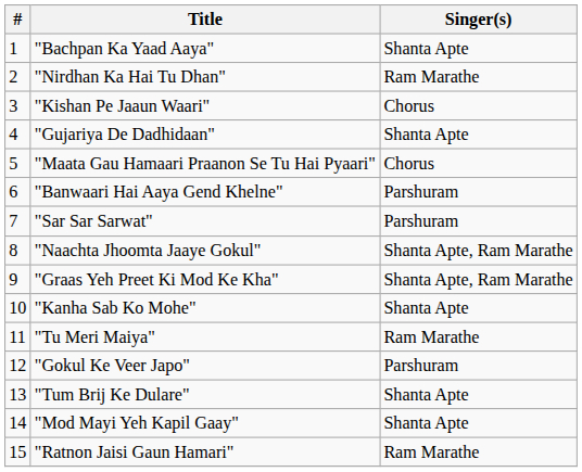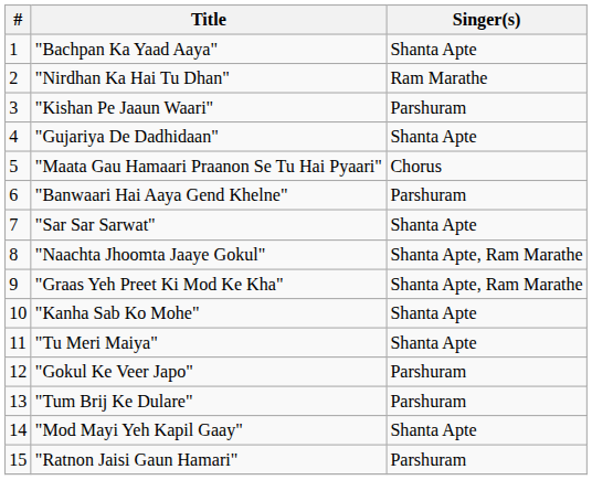 <table class="wikitable" style="font-size:95%;">
 <tr>
 <th>#</th>
 <th>Title</th>
 <th>Singer(s)</th>
 </tr>
 <tr>
 <td>1</td>
 <td>"Bachpan Ka Yaad Aaya"</td>
 <td>Shanta Apte</td>
 </tr>
 <tr>
 <td>2</td>
 <td>"Nirdhan Ka Hai Tu Dhan"</td>
 <td>Ram Marathe</td>
 </tr>
 <tr>
 <td>3</td>
 <td>"Kishan Pe Jaaun Waari"</td>
-<td>Chorus</td>
+<td>Parshuram</td>
 </tr>
 <tr>
 <td>4</td>
 <td>"Gujariya De Dadhidaan"</td>
 <td>Shanta Apte</td>
 </tr>
 <tr>
 <td>5</td>
 <td>"Maata Gau Hamaari Praanon Se Tu Hai Pyaari"</td>
 <td>Chorus</td>
 </tr>
 <tr>
 <td>6</td>
 <td>"Banwaari Hai Aaya Gend Khelne"</td>
 <td>Parshuram</td>
 </tr>
 <tr>
 <td>7</td>
 <td>"Sar Sar Sarwat"</td>
-<td>Parshuram</td>
+<td>Shanta Apte</td>
 </tr>
 <tr>
 <td>8</td>
 <td>"Naachta Jhoomta Jaaye Gokul"</td>
 <td>Shanta Apte, Ram Marathe</td>
 </tr>
 <tr>
 <td>9</td>
 <td>"Graas Yeh Preet Ki Mod Ke Kha"</td>
 <td>Shanta Apte, Ram Marathe</td>
 </tr>
 <tr>
 <td>10</td>
 <td>"Kanha Sab Ko Mohe"</td>
 <td>Shanta Apte</td>
 </tr>
 <tr>
 <td>11</td>
 <td>"Tu Meri Maiya"</td>
-<td>Ram Marathe</td>
+<td>Shanta Apte</td>
 </tr>
 <tr>
 <td>12</td>
 <td>"Gokul Ke Veer Japo"</td>
 <td>Parshuram</td>
 </tr>
 <tr>
 <td>13</td>
 <td>"Tum Brij Ke Dulare"</td>
-<td>Shanta Apte</td>
+<td>Parshuram</td>
 </tr>
 <tr>
 <td>14</td>
 <td>"Mod Mayi Yeh Kapil Gaay"</td>
 <td>Shanta Apte</td>
 </tr>
 <tr>
 <td>15</td>
 <td>"Ratnon Jaisi Gaun Hamari"</td>
-<td>Ram Marathe</td>
+<td>Parshuram</td>
 </tr>
 <tr>
 </tr>
 </table>
